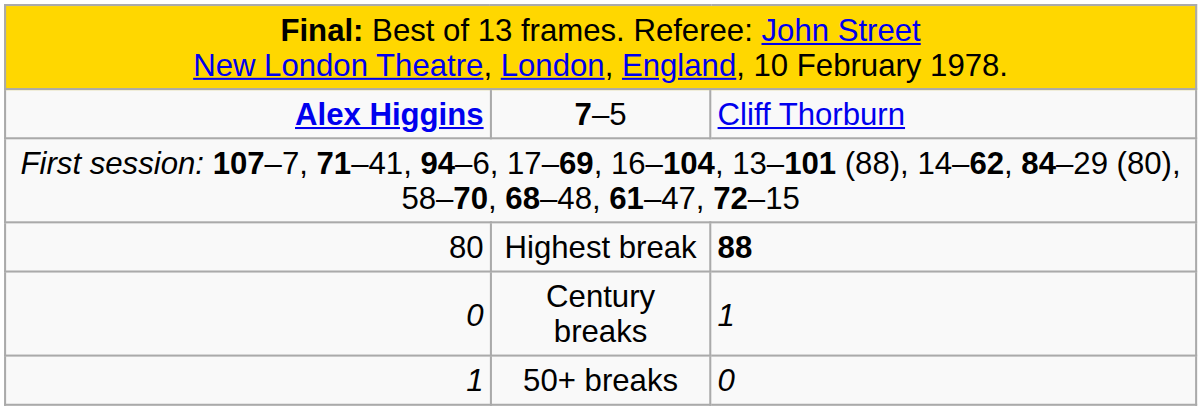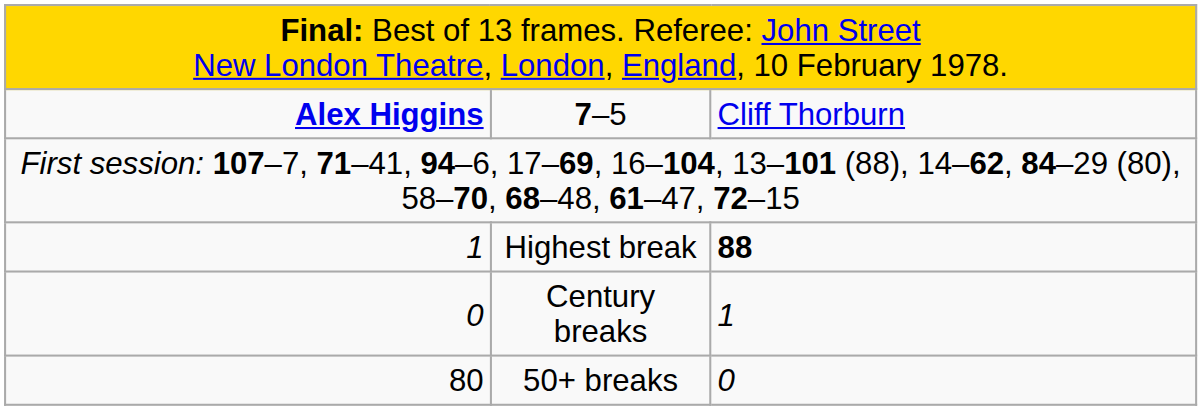 <table class="wikitable" style="font-size: 95%; margin: 1em auto 1em auto;">
 <tr>
 <td colspan="3" align="center" bgcolor="#ffd700"><strong>Final:</strong> Best of 13 frames. Referee: <a href='#'>John Street</a><br><a href='#'>New London Theatre</a>, <a href='#'>London</a>, <a href='#'>England</a>, 10 February 1978.</td>
 </tr>
 <tr>
 <td width="230" align="right"><strong><a href='#'>Alex Higgins</a></strong><br></td>
 <td width="100" align="center"><strong>7</strong>–5</td>
 <td width="230"><a href='#'>Cliff Thorburn</a><br></td>
 </tr>
 <tr>
 <td colspan="3" align="center" style="font-size: 100%"><em>First session:</em> <strong>107</strong>–7, <strong>71</strong>–41, <strong>94</strong>–6, 17–<strong>69</strong>, 16–<strong>104</strong>, 13–<strong>101</strong> (88), 14–<strong>62</strong>, <strong>84</strong>–29 (80), 58–<strong>70</strong>, <strong>68</strong>–48, <strong>61</strong>–47, <strong>72</strong>–15</td>
 </tr>
 <tr>
-<td align="right">80</td>
+<td align="right"><em>1</em></td>
 <td align="center">Highest break</td>
 <td><strong>88</strong></td>
 </tr>
 <tr>
 <td align="right"><em>0</em></td>
 <td align="center">Century breaks</td>
 <td><em>1</em></td>
 </tr>
 <tr>
-<td align="right"><em>1</em></td>
+<td align="right">80</td>
 <td align="center">50+ breaks</td>
 <td><em>0</em></td>
 </tr>
 </table>
